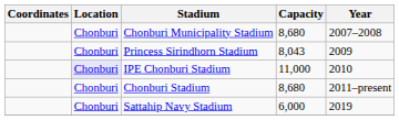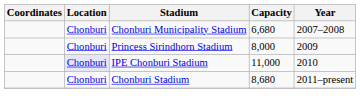 <table class="wikitable sortable">
 <tr>
 <th>Coordinates</th>
 <th>Location</th>
 <th>Stadium</th>
 <th>Capacity</th>
 <th>Year</th>
 </tr>
 <tr>
 <td></td>
 <td><a href='#'>Chonburi</a></td>
 <td><a href='#'>Chonburi Municipality Stadium</a></td>
-<td>8,680</td>
+<td>6,680</td>
 <td>2007–2008</td>
 </tr>
 <tr>
 <td></td>
 <td><a href='#'>Chonburi</a></td>
 <td><a href='#'>Princess Sirindhorn Stadium</a></td>
-<td>8,043</td>
+<td>8,000</td>
 <td>2009</td>
 </tr>
 <tr>
 <td></td>
 <td style="background: lavender;"><a href='#'>Chonburi</a></td>
 <td><a href='#'>IPE Chonburi Stadium</a></td>
 <td>11,000</td>
 <td>2010</td>
 </tr>
 <tr>
 <td></td>
 <td><a href='#'>Chonburi</a></td>
 <td><a href='#'>Chonburi Stadium</a></td>
 <td>8,680</td>
 <td>2011–present</td>
 </tr>
 <tr>
-<td></td>
-<td><a href='#'>Chonburi</a></td>
-<td><a href='#'>Sattahip Navy Stadium</a></td>
-<td>6,000</td>
-<td>2019</td>
-</tr>
-<tr>
 </tr>
 </table>
